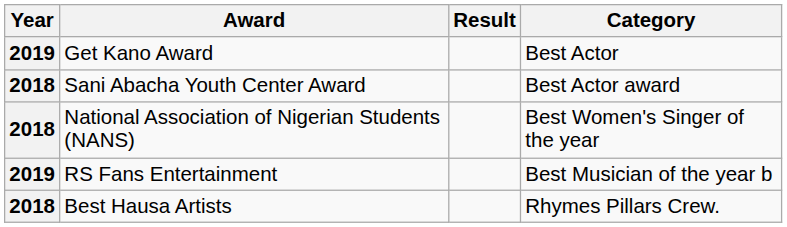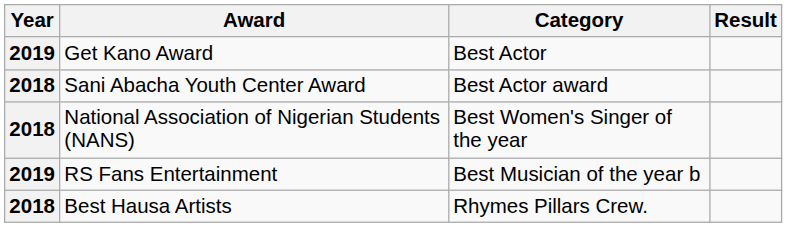 <table class="wikitable sortable">
 <tr>
 <th>Year</th>
 <th>Award</th>
+<th>Category</th>
 <th>Result</th>
-<th>Category</th>
 </tr>
 <tr>
 <th>2019</th>
 <td>Get Kano Award</td>
+<td>Best Actor</td>
 <td></td>
-<td>Best Actor</td>
 </tr>
 <tr>
 <th>2018</th>
 <td>Sani Abacha Youth Center Award</td>
+<td>Best Actor award</td>
 <td></td>
-<td>Best Actor award</td>
 </tr>
 <tr>
 <th>2018</th>
 <td>National Association of Nigerian Students (NANS)</td>
+<td>Best Women's Singer of the year</td>
 <td></td>
-<td>Best Women's Singer of the year</td>
 </tr>
 <tr>
 <th>2019</th>
 <td>RS Fans Entertainment</td>
+<td>Best Musician of the year b</td>
 <td></td>
-<td>Best Musician of the year b</td>
 </tr>
 <tr>
 <th>2018</th>
 <td>Best Hausa Artists</td>
+<td>Rhymes Pillars Crew.</td>
 <td></td>
-<td>Rhymes Pillars Crew.</td>
 </tr>
 </table>
